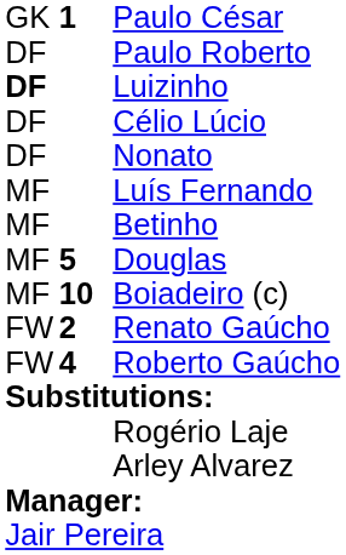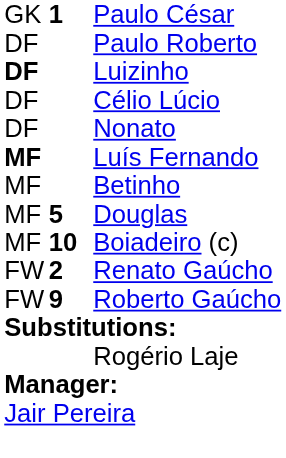 <table cellspacing="0" cellpadding="0" style="font-size:90%; margin:0.2em auto;">
 <tr>
 <th width="25"></th>
 <th width="25"></th>
 </tr>
 <tr>
 <td>GK</td>
 <td><strong>1</strong></td>
 <td> <a href='#'>Paulo César</a></td>
 </tr>
 <tr>
 <td>DF</td>
 <td></td>
 <td> <a href='#'>Paulo Roberto</a></td>
 </tr>
 <tr>
 <td><strong>DF</strong></td>
 <td></td>
 <td> <a href='#'>Luizinho</a></td>
 </tr>
 <tr>
 <td>DF</td>
 <td></td>
 <td> <a href='#'>Célio Lúcio</a></td>
 </tr>
 <tr>
 <td>DF</td>
 <td></td>
 <td> <a href='#'>Nonato</a></td>
 </tr>
 <tr>
-<td>MF</td>
+<td><strong>MF</strong></td>
 <td></td>
 <td> <a href='#'>Luís Fernando</a></td>
 </tr>
 <tr>
 <td>MF</td>
 <td></td>
 <td> <a href='#'>Betinho</a></td>
 <td></td>
 <td></td>
 </tr>
 <tr>
 <td>MF</td>
 <td><strong>5</strong></td>
 <td> <a href='#'>Douglas</a></td>
 <td></td>
 <td></td>
 </tr>
 <tr>
 <td>MF</td>
 <td><strong>10</strong></td>
 <td> <a href='#'>Boiadeiro</a> (c)</td>
 </tr>
 <tr>
 <td>FW</td>
 <td><strong>2</strong></td>
 <td> <a href='#'>Renato Gaúcho</a></td>
 </tr>
 <tr>
 <td>FW</td>
-<td><strong>4</strong></td>
+<td><strong>9</strong></td>
 <td> <a href='#'>Roberto Gaúcho</a></td>
 <td></td>
 <td></td>
 </tr>
 <tr>
 <td colspan=3><strong>Substitutions:</strong></td>
 </tr>
 <tr>
 <td></td>
 <td></td>
 <td> Rogério Laje</td>
 <td></td>
 <td></td>
 </tr>
 <tr>
-<td></td>
-<td></td>
-<td> Arley Alvarez</td>
-<td></td>
-<td></td>
-</tr>
-<tr>
 <td colspan=3><strong>Manager:</strong></td>
 </tr>
 <tr>
 <td colspan=4> <a href='#'>Jair Pereira</a></td>
 </tr>
 </table>
